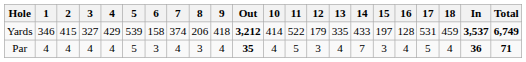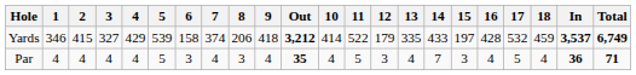 <table class="wikitable" style="text-align:center">
 <tr>
 <th align="left">Hole</th>
 <th>1</th>
 <th>2</th>
 <th>3</th>
 <th>4</th>
 <th>5</th>
 <th>6</th>
 <th>7</th>
 <th>8</th>
 <th>9</th>
 <th>Out</th>
 <th>10</th>
 <th>11</th>
 <th>12</th>
 <th>13</th>
 <th>14</th>
 <th>15</th>
 <th>16</th>
 <th>17</th>
 <th>18</th>
 <th>In</th>
 <th>Total</th>
 </tr>
 <tr>
 <td align="center">Yards</td>
 <td>346</td>
 <td>415</td>
 <td>327</td>
 <td>429</td>
 <td>539</td>
 <td>158</td>
 <td>374</td>
 <td>206</td>
 <td>418</td>
 <td><strong>3,212</strong></td>
 <td>414</td>
 <td>522</td>
 <td>179</td>
 <td>335</td>
 <td>433</td>
 <td>197</td>
-<td>128</td>
-<td>531</td>
+<td>428</td>
+<td>532</td>
 <td>459</td>
 <td><strong>3,537</strong></td>
 <td><strong>6,749</strong></td>
 </tr>
 <tr>
 <td align="center">Par</td>
 <td>4</td>
 <td>4</td>
 <td>4</td>
 <td>4</td>
 <td>5</td>
 <td>3</td>
 <td>4</td>
 <td>3</td>
 <td>4</td>
 <td><strong>35</strong></td>
 <td>4</td>
 <td>5</td>
 <td>3</td>
 <td>4</td>
 <td>7</td>
 <td>3</td>
 <td>4</td>
 <td>5</td>
 <td>4</td>
 <td><strong>36</strong></td>
 <td><strong>71</strong></td>
 </tr>
 </table>
